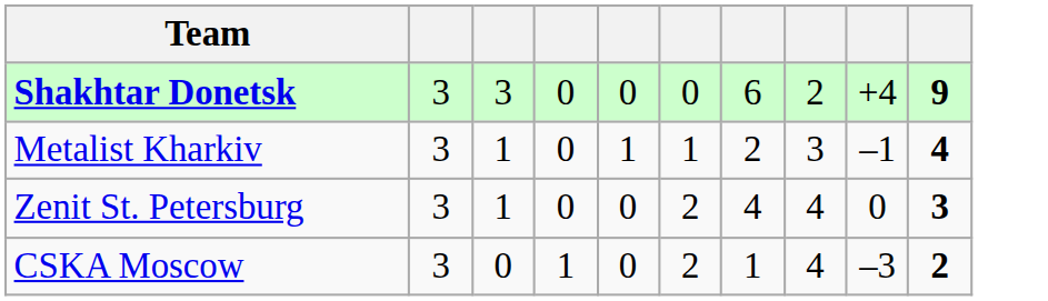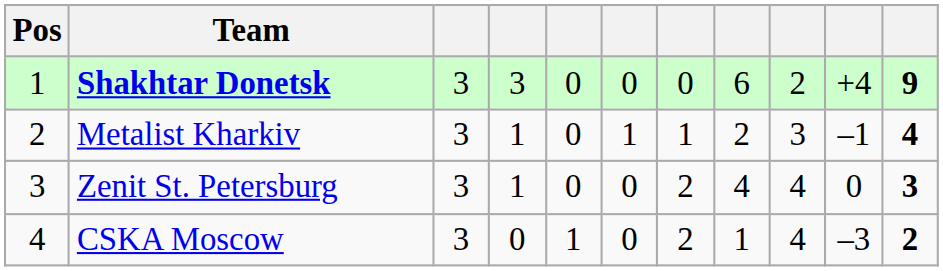 <table class="wikitable" style="text-align: center;">
 <tr>
+<th width="20">Pos</th>
 <th style="width:170px;">Team</th>
 <th width="20"></th>
 <th width="20"></th>
 <th width="20"></th>
 <th width="20"></th>
 <th width="20"></th>
 <th width="20"></th>
 <th width="20"></th>
 <th width="20"></th>
 <th width="20"></th>
 </tr>
 <tr style="background:#ccffcc;">
+<td>1</td>
 <td style="text-align:left;"> <strong><a href='#'>Shakhtar Donetsk</a></strong></td>
 <td>3</td>
 <td>3</td>
 <td>0</td>
 <td>0</td>
 <td>0</td>
 <td>6</td>
 <td>2</td>
 <td>+4</td>
 <td><strong>9</strong></td>
 </tr>
 <tr>
+<td>2</td>
 <td style="text-align:left;"> <a href='#'>Metalist Kharkiv</a></td>
 <td>3</td>
 <td>1</td>
 <td>0</td>
 <td>1</td>
 <td>1</td>
 <td>2</td>
 <td>3</td>
 <td>–1</td>
 <td><strong>4</strong></td>
 </tr>
 <tr>
+<td>3</td>
 <td style="text-align:left;"> <a href='#'>Zenit St. Petersburg</a></td>
 <td>3</td>
 <td>1</td>
 <td>0</td>
 <td>0</td>
 <td>2</td>
 <td>4</td>
 <td>4</td>
 <td>0</td>
 <td><strong>3</strong></td>
 </tr>
 <tr>
+<td>4</td>
 <td style="text-align:left;"> <a href='#'>CSKA Moscow</a></td>
 <td>3</td>
 <td>0</td>
 <td>1</td>
 <td>0</td>
 <td>2</td>
 <td>1</td>
 <td>4</td>
 <td>–3</td>
 <td><strong>2</strong></td>
 </tr>
 </table>
